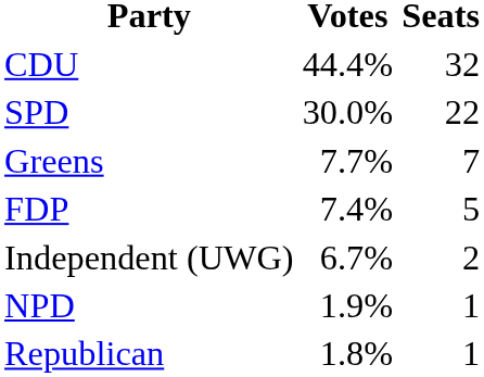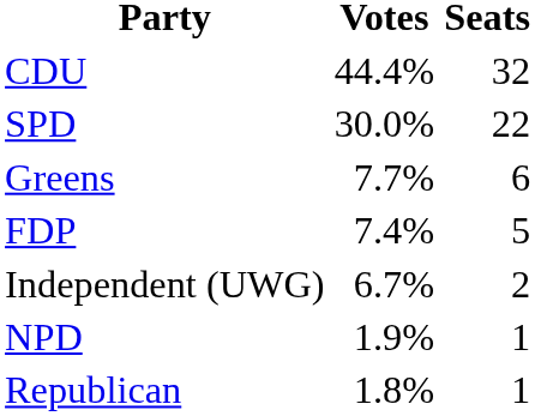 <table>
 <tr>
 <th>Party</th>
 <th>Votes</th>
 <th>Seats</th>
 </tr>
 <tr>
 <td><a href='#'>CDU</a></td>
 <td align=right>44.4%</td>
 <td align=right>32</td>
 </tr>
 <tr>
 <td><a href='#'>SPD</a></td>
 <td align=right>30.0%</td>
 <td align=right>22</td>
 </tr>
 <tr>
 <td><a href='#'>Greens</a></td>
 <td align=right>7.7%</td>
-<td align=right>7</td>
+<td align=right>6</td>
 </tr>
 <tr>
 <td><a href='#'>FDP</a></td>
 <td align=right>7.4%</td>
 <td align=right>5</td>
 </tr>
 <tr>
 <td>Independent (UWG)</td>
 <td align=right>6.7%</td>
 <td align=right>2</td>
 </tr>
 <tr>
 <td><a href='#'>NPD</a></td>
 <td align=right>1.9%</td>
 <td align=right>1</td>
 </tr>
 <tr>
 <td><a href='#'>Republican</a></td>
 <td align=right>1.8%</td>
 <td align=right>1</td>
 </tr>
 </table>
